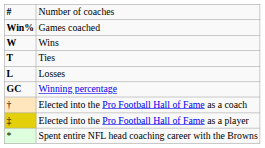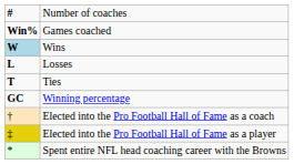 <table class="wikitable">
 <tr>
 <td><strong>#</strong></td>
 <td>Number of coaches</td>
 </tr>
 <tr>
 <td><strong>Win%</strong></td>
 <td>Games coached</td>
 </tr>
 <tr>
-<td><strong>W</strong></td>
+<td style="background: lightblue;"><strong>W</strong></td>
 <td>Wins</td>
+</tr>
+<tr>
+<td><strong>L</strong></td>
+<td>Losses</td>
 </tr>
 <tr>
 <td><strong>T</strong></td>
 <td>Ties</td>
-</tr>
-<tr>
-<td><strong>L</strong></td>
-<td>Losses</td>
 </tr>
 <tr>
 <td><strong>GC</strong></td>
 <td><a href='#'>Winning percentage</a></td>
 </tr>
 <tr>
 <td style="background-color:#FFE6BD">†</td>
 <td>Elected into the <a href='#'>Pro Football Hall of Fame</a> as a coach</td>
 </tr>
 <tr>
 <td style="background-color:#E4D00A">‡</td>
 <td>Elected into the <a href='#'>Pro Football Hall of Fame</a> as a player</td>
 </tr>
 <tr>
 <td style="background-color:#ddffdd">*</td>
 <td>Spent entire NFL head coaching career with the Browns</td>
 </tr>
 </table>
